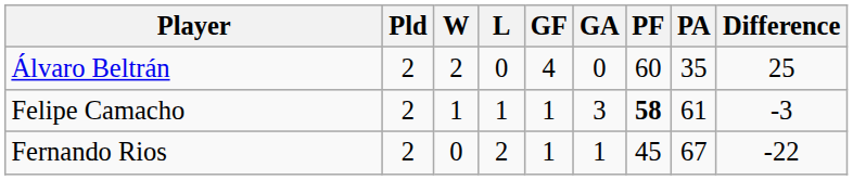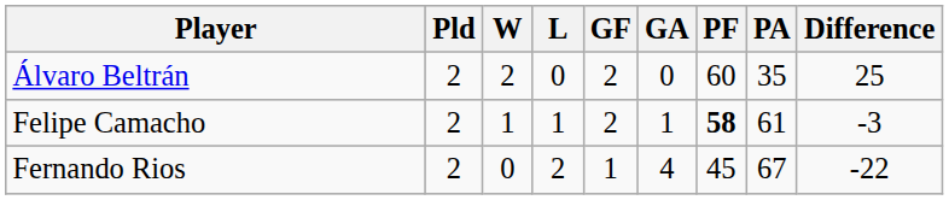 <table class=wikitable style="text-align:center">
 <tr>
 <th width=220>Player</th>
 <th width=20>Pld</th>
 <th width=20>W</th>
 <th width=20>L</th>
 <th width=20>GF</th>
 <th width=20>GA</th>
 <th width=20>PF</th>
 <th width=20>PA</th>
 <th width=30>Difference</th>
 </tr>
 <tr>
 <td align=left> <a href='#'>Álvaro Beltrán</a></td>
 <td>2</td>
 <td>2</td>
 <td>0</td>
-<td>4</td>
+<td>2</td>
 <td>0</td>
 <td>60</td>
 <td>35</td>
 <td>25</td>
 </tr>
 <tr>
 <td align=left> Felipe Camacho</td>
 <td>2</td>
 <td>1</td>
 <td>1</td>
+<td>2</td>
 <td>1</td>
-<td>3</td>
 <td><strong>58</strong></td>
 <td>61</td>
 <td>-3</td>
 </tr>
 <tr>
 <td align=left> Fernando Rios</td>
 <td>2</td>
 <td>0</td>
 <td>2</td>
 <td>1</td>
-<td>1</td>
+<td>4</td>
 <td>45</td>
 <td>67</td>
 <td>-22</td>
 </tr>
 </table>
